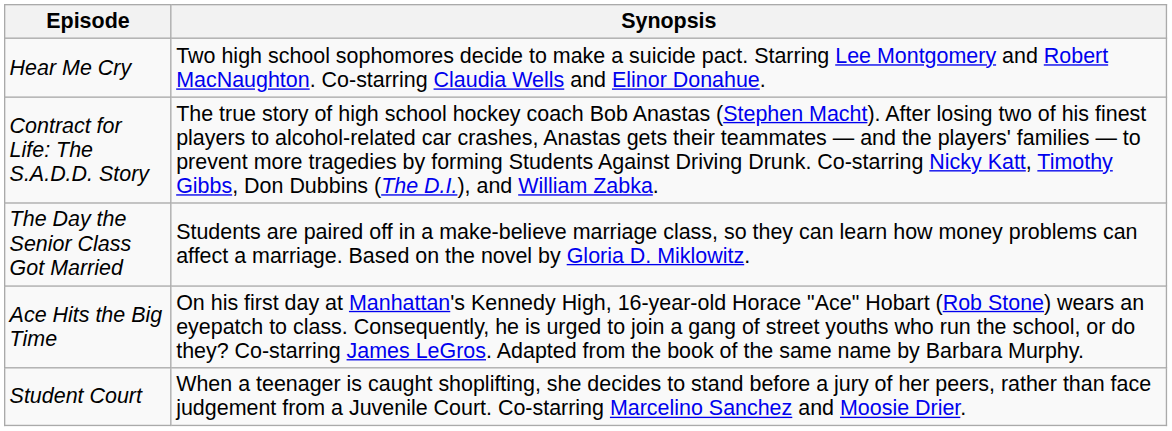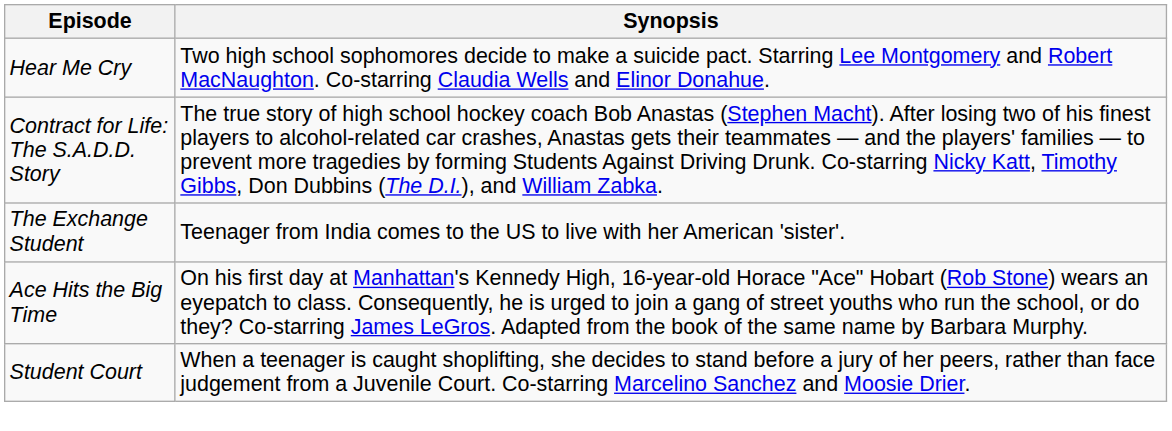 <table class="wikitable sortable">
 <tr>
 <th>Episode</th>
 <th>Synopsis</th>
 </tr>
 <tr>
 <td><em>Hear Me Cry</em></td>
 <td>Two high school sophomores decide to make a suicide pact. Starring <a href='#'>Lee Montgomery</a> and <a href='#'>Robert MacNaughton</a>. Co-starring <a href='#'>Claudia Wells</a> and <a href='#'>Elinor Donahue</a>.</td>
 </tr>
 <tr>
 <td><em>Contract for Life: The S.A.D.D. Story</em></td>
 <td>The true story of high school hockey coach Bob Anastas (<a href='#'>Stephen Macht</a>). After losing two of his finest players to alcohol-related car crashes, Anastas gets their teammates — and the players' families — to prevent more tragedies by forming Students Against Driving Drunk. Co-starring <a href='#'>Nicky Katt</a>, <a href='#'>Timothy Gibbs</a>, Don Dubbins (<em><a href='#'>The D.I.</a></em>), and <a href='#'>William Zabka</a>.</td>
 </tr>
 <tr>
-<td><em>The Day the Senior Class Got Married</em></td>
-<td>Students are paired off in a make-believe marriage class, so they can learn how money problems can affect a marriage. Based on the novel by <a href='#'>Gloria D. Miklowitz</a>.</td>
+<td><em>The Exchange Student</em></td>
+<td>Teenager from India comes to the US to live with her American 'sister'.</td>
 </tr>
 <tr>
 <td><em>Ace Hits the Big Time</em></td>
 <td>On his first day at <a href='#'>Manhattan</a>'s Kennedy High, 16-year-old Horace "Ace" Hobart (<a href='#'>Rob Stone</a>) wears an eyepatch to class. Consequently, he is urged to join a gang of street youths who run the school, or do they? Co-starring <a href='#'>James LeGros</a>. Adapted from the book of the same name by Barbara Murphy.</td>
 </tr>
 <tr>
 <td><em>Student Court</em></td>
 <td>When a teenager is caught shoplifting, she decides to stand before a jury of her peers, rather than face judgement from a Juvenile Court. Co-starring <a href='#'>Marcelino Sanchez</a> and <a href='#'>Moosie Drier</a>.</td>
 </tr>
 </table>
